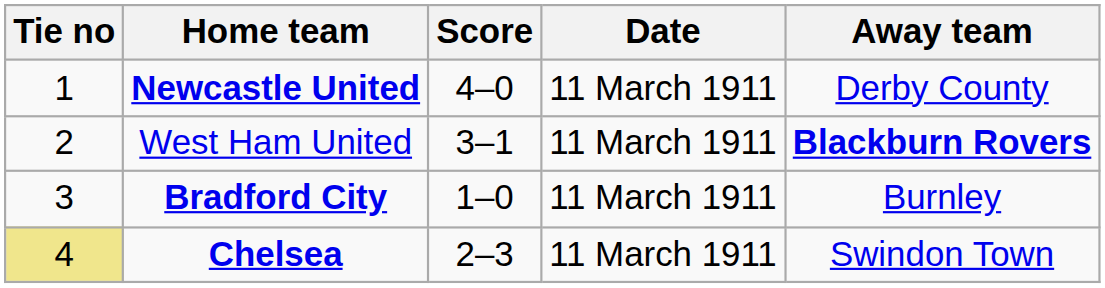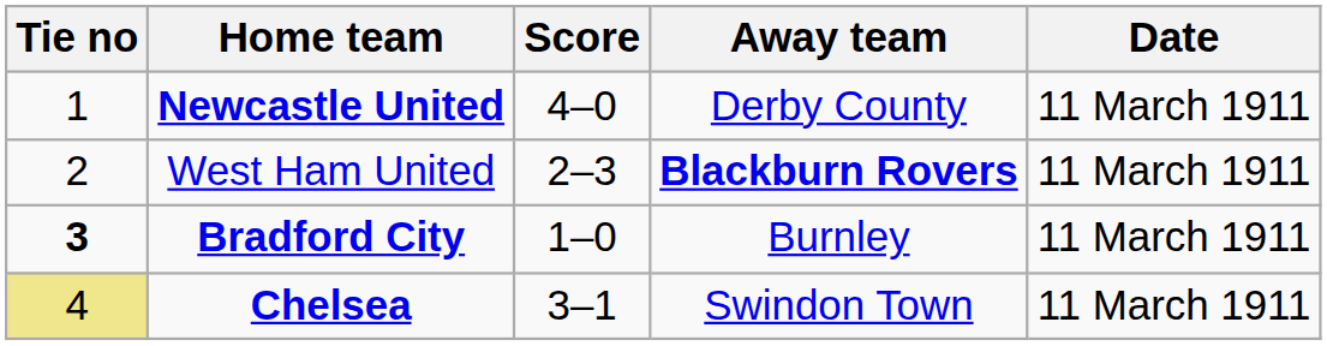 <table class="wikitable" style="text-align: center">
 <tr>
 <th>Tie no</th>
 <th>Home team</th>
 <th>Score</th>
+<th>Away team</th>
 <th>Date</th>
-<th>Away team</th>
 </tr>
 <tr>
 <td>1</td>
 <td><strong><a href='#'>Newcastle United</a></strong></td>
 <td>4–0</td>
+<td><a href='#'>Derby County</a></td>
 <td>11 March 1911</td>
-<td><a href='#'>Derby County</a></td>
 </tr>
 <tr>
 <td>2</td>
 <td><a href='#'>West Ham United</a></td>
-<td>3–1</td>
+<td>2–3</td>
+<td><strong><a href='#'>Blackburn Rovers</a></strong></td>
 <td>11 March 1911</td>
-<td><strong><a href='#'>Blackburn Rovers</a></strong></td>
 </tr>
 <tr>
-<td>3</td>
+<td><strong>3</strong></td>
 <td><strong><a href='#'>Bradford City</a></strong></td>
 <td>1–0</td>
+<td><a href='#'>Burnley</a></td>
 <td>11 March 1911</td>
-<td><a href='#'>Burnley</a></td>
 </tr>
 <tr>
 <td style="background: khaki;">4</td>
 <td><strong><a href='#'>Chelsea</a></strong></td>
-<td>2–3</td>
+<td>3–1</td>
+<td><a href='#'>Swindon Town</a></td>
 <td>11 March 1911</td>
-<td><a href='#'>Swindon Town</a></td>
 </tr>
 </table>
